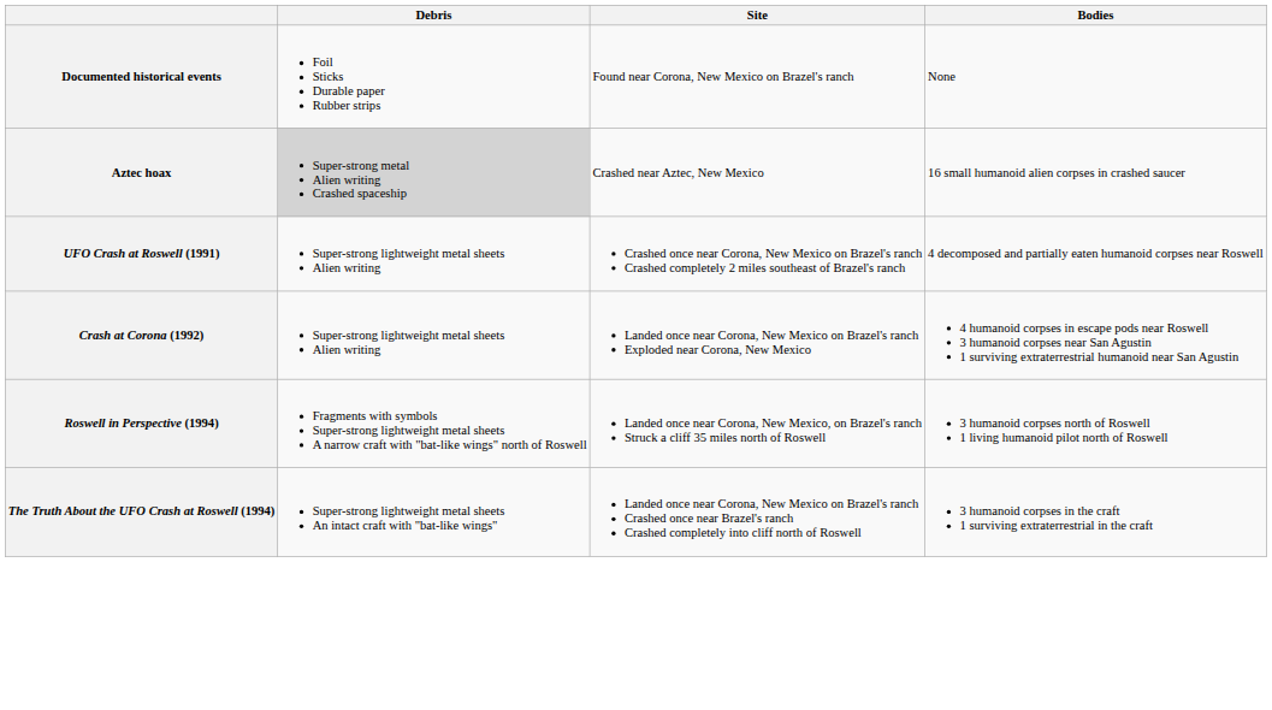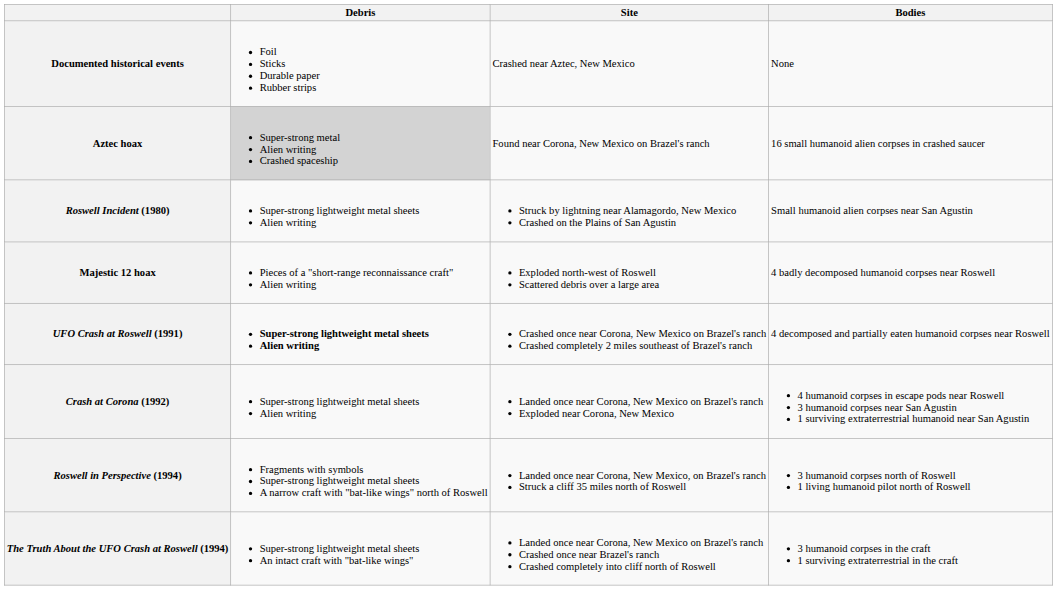 <table class="wikitable">
 <tr>
 <th scope="col"></th>
 <th scope="col">Debris</th>
 <th scope="col">Site</th>
 <th scope="col">Bodies</th>
 </tr>
 <tr>
 <th scope="row">Documented historical events</th>
 <td><br><ul><li>Foil</li><li>Sticks</li><li>Durable paper</li><li>Rubber strips</li></ul></td>
-<td>Found near Corona, New Mexico on Brazel's ranch</td>
+<td>Crashed near Aztec, New Mexico</td>
 <td>None</td>
 </tr>
 <tr>
 <th>Aztec hoax</th>
 <td style="background: lightgrey;"><br><ul><li>Super-strong metal</li><li>Alien writing</li><li>Crashed spaceship</li></ul></td>
-<td>Crashed near Aztec, New Mexico</td>
+<td>Found near Corona, New Mexico on Brazel's ranch</td>
 <td>16 small humanoid alien corpses in crashed saucer</td>
 </tr>
 <tr>
+<th><em>Roswell Incident</em> (1980)</th>
+<td><br><ul><li>Super-strong lightweight metal sheets</li><li>Alien writing</li></ul></td>
+<td><br><ul><li>Struck by lightning near Alamagordo, New Mexico</li><li>Crashed on the Plains of San Agustin</li></ul></td>
+<td>Small humanoid alien corpses near San Agustin</td>
+</tr>
+<tr>
+<th>Majestic 12 hoax</th>
+<td><br><ul><li>Pieces of a "short-range reconnaissance craft"</li><li>Alien writing</li></ul></td>
+<td><br><ul><li>Exploded north-west of Roswell</li><li>Scattered debris over a large area</li></ul></td>
+<td>4 badly decomposed humanoid corpses near Roswell</td>
+</tr>
+<tr>
 <th><em>UFO Crash at Roswell</em> (1991)</th>
-<td><br><ul><li>Super-strong lightweight metal sheets</li><li>Alien writing</li></ul></td>
+<td><strong><br><ul><li>Super-strong lightweight metal sheets</li><li>Alien writing</li></ul></strong></td>
 <td><br><ul><li>Crashed once near Corona, New Mexico on Brazel's ranch</li><li>Crashed completely 2 miles southeast of Brazel's ranch</li></ul></td>
 <td>4 decomposed and partially eaten humanoid corpses near Roswell</td>
 </tr>
 <tr>
 <th><em>Crash at Corona</em> (1992)</th>
 <td><br><ul><li>Super-strong lightweight metal sheets</li><li>Alien writing</li></ul></td>
 <td><br><ul><li>Landed once near Corona, New Mexico on Brazel's ranch</li><li>Exploded near Corona, New Mexico</li></ul></td>
 <td><br><ul><li>4 humanoid corpses in escape pods near Roswell</li><li>3 humanoid corpses near San Agustin</li><li>1 surviving extraterrestrial humanoid near San Agustin</li></ul></td>
 </tr>
 <tr>
 <th><em>Roswell in Perspective</em> (1994)</th>
 <td><br><ul><li>Fragments with symbols</li><li>Super-strong lightweight metal sheets</li><li>A narrow craft with "bat-like wings" north of Roswell</li></ul></td>
 <td><br><ul><li>Landed once near Corona, New Mexico, on Brazel's ranch</li><li>Struck a cliff 35 miles north of Roswell</li></ul></td>
 <td><br><ul><li>3 humanoid corpses north of Roswell</li><li>1 living humanoid pilot north of Roswell</li></ul></td>
 </tr>
 <tr>
 <th><em>The Truth About the UFO Crash at Roswell</em>  (1994)</th>
 <td><br><ul><li>Super-strong lightweight metal sheets</li><li>An intact craft with "bat-like wings"</li></ul></td>
 <td><br><ul><li>Landed once near Corona, New Mexico on Brazel's ranch</li><li>Crashed once near Brazel's ranch</li><li>Crashed completely into cliff north of Roswell</li></ul></td>
 <td><br><ul><li>3 humanoid corpses in the craft</li><li>1 surviving extraterrestrial in the craft</li></ul></td>
 </tr>
 </table>
